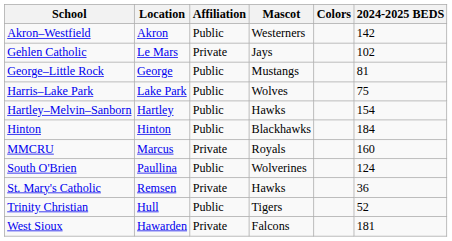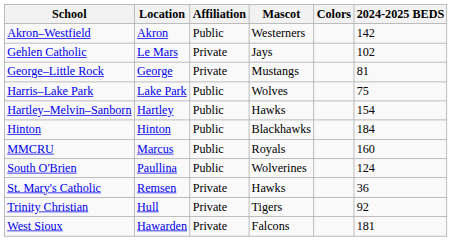 <table class="wikitable" border="1">
 <tr>
 <th>School</th>
 <th>Location</th>
 <th>Affiliation</th>
 <th>Mascot</th>
 <th>Colors</th>
 <th>2024-2025 BEDS</th>
 </tr>
 <tr>
 <td><a href='#'>Akron–Westfield</a></td>
 <td><a href='#'>Akron</a></td>
 <td>Public</td>
 <td>Westerners</td>
 <td> </td>
 <td>142</td>
 </tr>
 <tr>
 <td><a href='#'>Gehlen Catholic</a></td>
 <td><a href='#'>Le Mars</a></td>
 <td>Private</td>
 <td>Jays</td>
 <td> </td>
 <td>102</td>
 </tr>
 <tr>
 <td><a href='#'>George–Little Rock</a></td>
 <td><a href='#'>George</a></td>
-<td>Public</td>
+<td>Private</td>
 <td>Mustangs</td>
 <td> </td>
 <td>81</td>
 </tr>
 <tr>
 <td><a href='#'>Harris–Lake Park</a></td>
 <td><a href='#'>Lake Park</a></td>
 <td>Public</td>
 <td>Wolves</td>
 <td> </td>
 <td>75</td>
 </tr>
 <tr>
 <td><a href='#'>Hartley–Melvin–Sanborn</a></td>
 <td><a href='#'>Hartley</a></td>
 <td>Public</td>
 <td>Hawks</td>
 <td> </td>
 <td>154</td>
 </tr>
 <tr>
 <td><a href='#'>Hinton</a></td>
 <td><a href='#'>Hinton</a></td>
 <td>Public</td>
 <td>Blackhawks</td>
 <td> </td>
 <td>184</td>
 </tr>
 <tr>
 <td><a href='#'>MMCRU</a></td>
 <td><a href='#'>Marcus</a></td>
-<td>Private</td>
+<td>Public</td>
 <td>Royals</td>
 <td> </td>
 <td>160</td>
 </tr>
 <tr>
 <td><a href='#'>South O'Brien</a></td>
 <td><a href='#'>Paullina</a></td>
 <td>Public</td>
 <td>Wolverines</td>
 <td> </td>
 <td>124</td>
 </tr>
 <tr>
 <td><a href='#'>St. Mary's Catholic</a></td>
 <td><a href='#'>Remsen</a></td>
 <td>Private</td>
 <td>Hawks</td>
 <td> </td>
 <td>36</td>
 </tr>
 <tr>
 <td><a href='#'>Trinity Christian</a></td>
 <td><a href='#'>Hull</a></td>
-<td>Public</td>
+<td>Private</td>
 <td>Tigers</td>
 <td> </td>
-<td>52</td>
+<td>92</td>
 </tr>
 <tr>
 <td><a href='#'>West Sioux</a></td>
 <td><a href='#'>Hawarden</a></td>
 <td>Private</td>
 <td>Falcons</td>
 <td>  </td>
 <td>181</td>
 </tr>
 </table>
